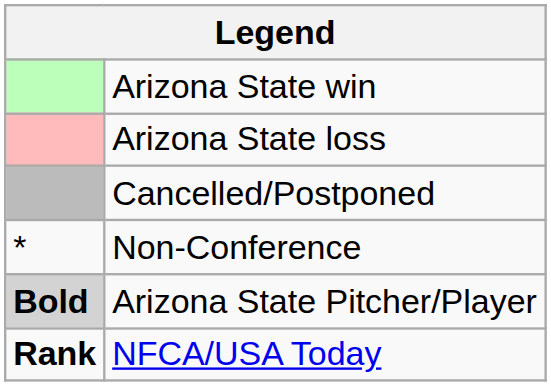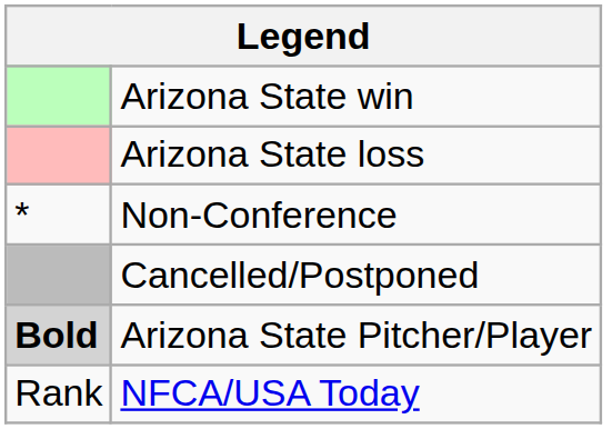 <table class="wikitable" style="font-size:90%">
 <tr>
 <th colspan=2>Legend</th>
 </tr>
 <tr>
 <td style="background:#bfb;"> </td>
 <td>Arizona State win</td>
 </tr>
 <tr>
 <td style="background:#fbb;"> </td>
 <td>Arizona State loss</td>
 </tr>
 <tr>
+<td>*</td>
+<td>Non-Conference</td>
+</tr>
+<tr>
 <td style="background:#bbb;"> </td>
 <td>Cancelled/Postponed</td>
-</tr>
-<tr>
-<td>*</td>
-<td>Non-Conference</td>
 </tr>
 <tr>
 <td style="background: lightgrey;"><strong>Bold</strong></td>
 <td>Arizona State Pitcher/Player</td>
 </tr>
 <tr>
-<td><strong>Rank</strong></td>
+<td>Rank</td>
 <td><a href='#'>NFCA/USA Today</a></td>
 </tr>
 </table>
